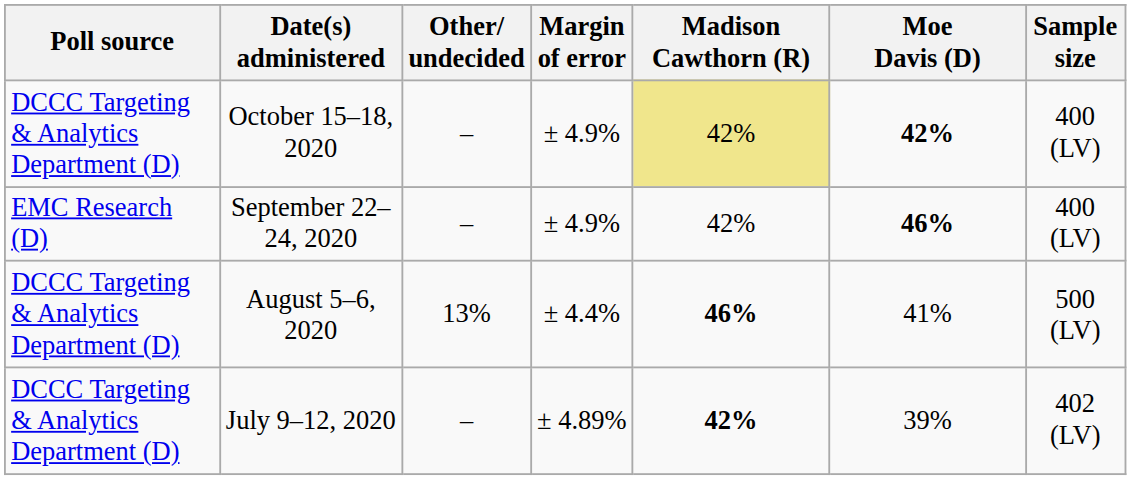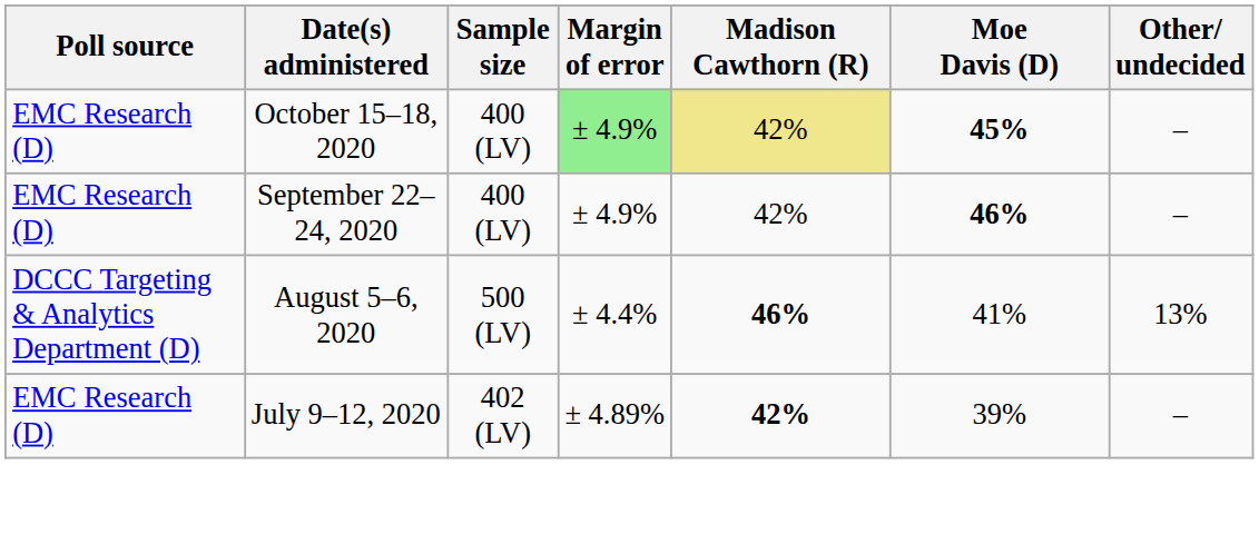 <table class="wikitable" style="font-size:90%;text-align:center;">
 <tr>
 <th>Poll source</th>
 <th>Date(s)<br>administered</th>
-<th>Other/<br>undecided</th>
+<th>Sample<br>size</th>
 <th>Margin<br>of error</th>
 <th style="width:100px;">Madison<br>Cawthorn (R)</th>
 <th style="width:100px;">Moe<br>Davis (D)</th>
-<th>Sample<br>size</th>
+<th>Other/<br>undecided</th>
 </tr>
 <tr>
-<td style="text-align:left;"><a href='#'>DCCC Targeting & Analytics Department (D)</a></td>
+<td style="text-align:left;"><a href='#'>EMC Research (D)</a></td>
 <td>October 15–18, 2020</td>
+<td>400 (LV)</td>
+<td style="background: lightgreen;">± 4.9%</td>
+<td style="background: khaki;">42%</td>
+<td><strong>45%</strong></td>
 <td>–</td>
-<td>± 4.9%</td>
-<td style="background: khaki;">42%</td>
-<td><strong>42%</strong></td>
-<td>400 (LV)</td>
 </tr>
 <tr>
 <td style="text-align:left;"><a href='#'>EMC Research (D)</a></td>
 <td>September 22–24, 2020</td>
-<td>–</td>
+<td>400 (LV)</td>
 <td>± 4.9%</td>
 <td>42%</td>
 <td><strong>46%</strong></td>
-<td>400 (LV)</td>
+<td>–</td>
 </tr>
 <tr>
 <td style="text-align:left;"><a href='#'>DCCC Targeting & Analytics Department (D)</a></td>
 <td>August 5–6, 2020</td>
-<td>13%</td>
+<td>500 (LV)</td>
 <td>± 4.4%</td>
 <td><strong>46%</strong></td>
 <td>41%</td>
-<td>500 (LV)</td>
+<td>13%</td>
 </tr>
 <tr>
-<td style="text-align:left;"><a href='#'>DCCC Targeting & Analytics Department (D)</a></td>
+<td style="text-align:left;"><a href='#'>EMC Research (D)</a></td>
 <td>July 9–12, 2020</td>
-<td>–</td>
+<td>402 (LV)</td>
 <td>± 4.89%</td>
 <td><strong>42%</strong></td>
 <td>39%</td>
-<td>402 (LV)</td>
+<td>–</td>
 </tr>
 </table>
